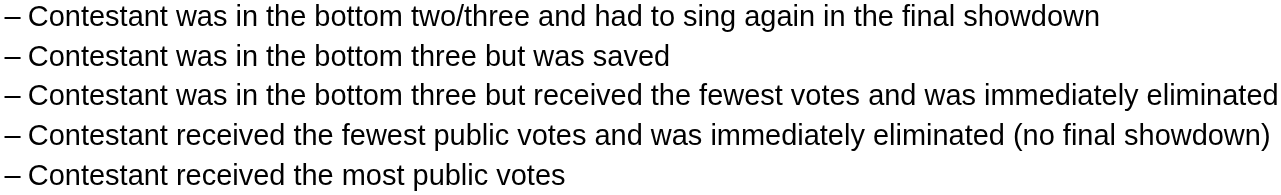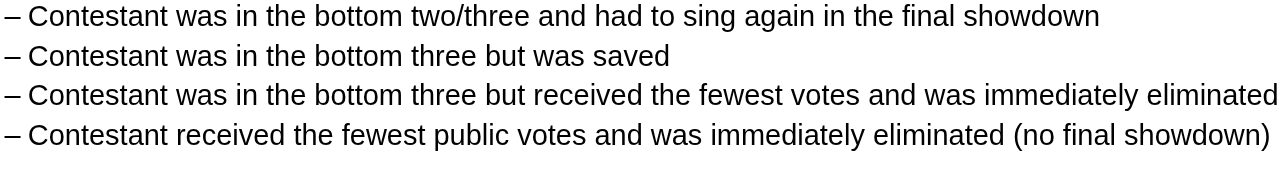 <table>
 <tr>
 <td> –</td>
 <td>Contestant was in the bottom two/three and had to sing again in the final showdown</td>
 </tr>
 <tr>
 <td> –</td>
 <td>Contestant was in the bottom three but was saved</td>
 </tr>
 <tr>
 <td> –</td>
 <td>Contestant was in the bottom three but received the fewest votes and was immediately eliminated</td>
 </tr>
 <tr>
 <td> –</td>
 <td>Contestant received the fewest public votes and was immediately eliminated (no final showdown)</td>
 </tr>
-<tr>
-<td> –</td>
-<td>Contestant received the most public votes</td>
-</tr>
 </table>
